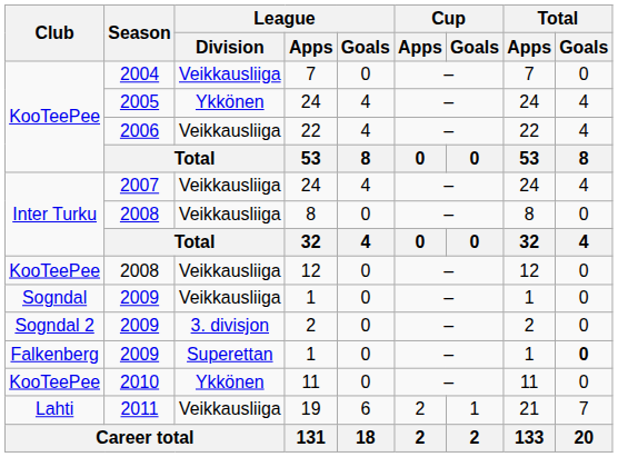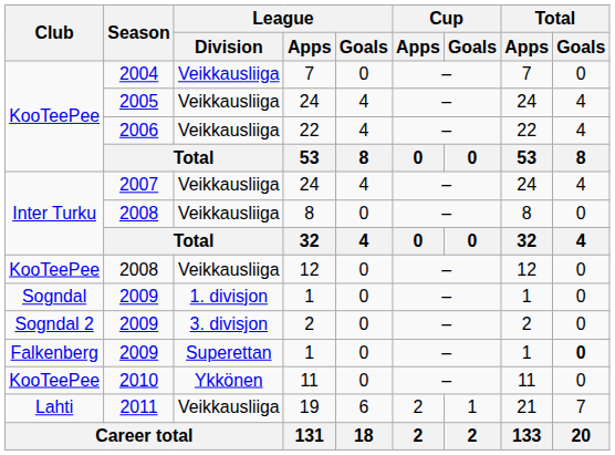 <table class="wikitable" style="text-align:center">
 <tr>
 <th rowspan="2">Club</th>
 <th rowspan="2">Season</th>
 <th colspan="3">League</th>
 <th colspan="2">Cup</th>
 <th colspan="2">Total</th>
 </tr>
 <tr>
 <th>Division</th>
 <th>Apps</th>
 <th>Goals</th>
 <th>Apps</th>
 <th>Goals</th>
 <th>Apps</th>
 <th>Goals</th>
 </tr>
 <tr>
 <td rowspan="4"><a href='#'>KooTeePee</a></td>
 <td><a href='#'>2004</a></td>
 <td><a href='#'>Veikkausliiga</a></td>
 <td>7</td>
 <td>0</td>
 <td colspan=2>–</td>
 <td>7</td>
 <td>0</td>
 </tr>
 <tr>
 <td><a href='#'>2005</a></td>
-<td><a href='#'>Ykkönen</a></td>
+<td>Veikkausliiga</td>
 <td>24</td>
 <td>4</td>
 <td colspan=2>–</td>
 <td>24</td>
 <td>4</td>
 </tr>
 <tr>
 <td><a href='#'>2006</a></td>
 <td>Veikkausliiga</td>
 <td>22</td>
 <td>4</td>
 <td colspan=2>–</td>
 <td>22</td>
 <td>4</td>
 </tr>
 <tr>
 <th colspan=2>Total</th>
 <th>53</th>
 <th>8</th>
 <th>0</th>
 <th>0</th>
 <th>53</th>
 <th>8</th>
 </tr>
 <tr>
 <td rowspan=3><a href='#'>Inter Turku</a></td>
 <td><a href='#'>2007</a></td>
 <td>Veikkausliiga</td>
 <td>24</td>
 <td>4</td>
 <td colspan=2>–</td>
 <td>24</td>
 <td>4</td>
 </tr>
 <tr>
 <td><a href='#'>2008</a></td>
 <td>Veikkausliiga</td>
 <td>8</td>
 <td>0</td>
 <td colspan=2>–</td>
 <td>8</td>
 <td>0</td>
 </tr>
 <tr>
 <th colspan=2>Total</th>
 <th>32</th>
 <th>4</th>
 <th>0</th>
 <th>0</th>
 <th>32</th>
 <th>4</th>
 </tr>
 <tr>
 <td><a href='#'>KooTeePee</a></td>
 <td>2008</td>
 <td>Veikkausliiga</td>
 <td>12</td>
 <td>0</td>
 <td colspan=2>–</td>
 <td>12</td>
 <td>0</td>
 </tr>
 <tr>
 <td><a href='#'>Sogndal</a></td>
 <td><a href='#'>2009</a></td>
-<td>Veikkausliiga</td>
+<td><a href='#'>1. divisjon</a></td>
 <td>1</td>
 <td>0</td>
 <td colspan=2>–</td>
 <td>1</td>
 <td>0</td>
 </tr>
 <tr>
 <td><a href='#'>Sogndal 2</a></td>
 <td><a href='#'>2009</a></td>
 <td><a href='#'>3. divisjon</a></td>
 <td>2</td>
 <td>0</td>
 <td colspan=2>–</td>
 <td>2</td>
 <td>0</td>
 </tr>
 <tr>
 <td><a href='#'>Falkenberg</a></td>
 <td><a href='#'>2009</a></td>
 <td><a href='#'>Superettan</a></td>
 <td>1</td>
 <td>0</td>
 <td colspan=2>–</td>
 <td>1</td>
 <td><strong>0</strong></td>
 </tr>
 <tr>
 <td><a href='#'>KooTeePee</a></td>
 <td><a href='#'>2010</a></td>
 <td><a href='#'>Ykkönen</a></td>
 <td>11</td>
 <td>0</td>
 <td colspan=2>–</td>
 <td>11</td>
 <td>0</td>
 </tr>
 <tr>
 <td><a href='#'>Lahti</a></td>
 <td><a href='#'>2011</a></td>
 <td>Veikkausliiga</td>
 <td>19</td>
 <td>6</td>
 <td>2</td>
 <td>1</td>
 <td>21</td>
 <td>7</td>
 </tr>
 <tr>
 <th colspan="3">Career total</th>
 <th>131</th>
 <th>18</th>
 <th>2</th>
 <th>2</th>
 <th>133</th>
 <th>20</th>
 </tr>
 </table>
